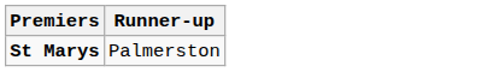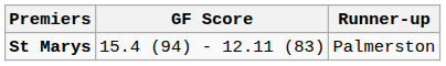 <table class="wikitable" style="text-align:left;">
 <tr style="background:#efefef;">
 <th>Premiers</th>
+<th>GF Score</th>
 <th>Runner-up</th>
 </tr>
 <tr>
 <td><strong>St Marys</strong></td>
+<td>15.4 (94) - 12.11 (83)</td>
 <td>Palmerston</td>
 </tr>
 </table>
